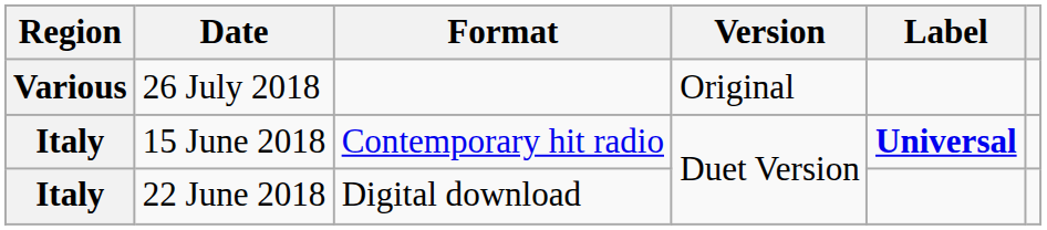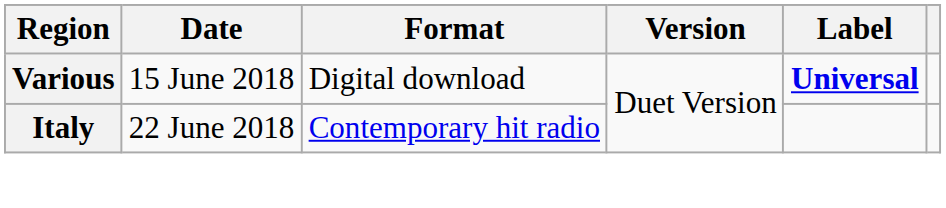 <table class="wikitable plainrowheaders">
 <tr>
 <th scope="col">Region</th>
 <th scope="col">Date</th>
 <th scope="col">Format</th>
 <th scope="col">Version</th>
 <th scope="col">Label</th>
 <th scope="col"></th>
 </tr>
 <tr>
 <th scope="row">Various</th>
-<td>26 July 2018</td>
-<td></td>
-<td>Original</td>
-<td></td>
-<td></td>
-</tr>
-<tr>
-<th scope="row">Italy</th>
 <td>15 June 2018</td>
-<td><a href='#'>Contemporary hit radio</a></td>
+<td>Digital download</td>
 <td rowspan="2">Duet Version</td>
 <td><strong><a href='#'>Universal</a></strong></td>
 <td></td>
 </tr>
 <tr>
 <th scope="row">Italy</th>
 <td>22 June 2018</td>
-<td>Digital download</td>
+<td><a href='#'>Contemporary hit radio</a></td>
 <td></td>
 <td></td>
 </tr>
 </table>
